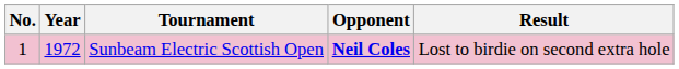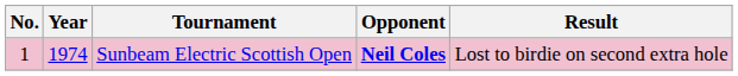 <table class="wikitable" style="font-size:95%;">
 <tr>
 <th>No.</th>
 <th>Year</th>
 <th>Tournament</th>
 <th>Opponent</th>
 <th>Result</th>
 </tr>
 <tr style="background:#F2C1D1;">
 <td align=center>1</td>
-<td><a href='#'>1972</a></td>
+<td><a href='#'>1974</a></td>
 <td><a href='#'>Sunbeam Electric Scottish Open</a></td>
 <td><strong> <a href='#'>Neil Coles</a></strong></td>
 <td>Lost to birdie on second extra hole</td>
 </tr>
 </table>
